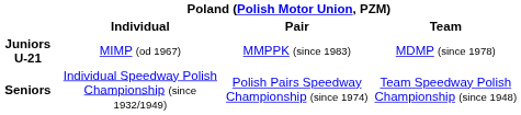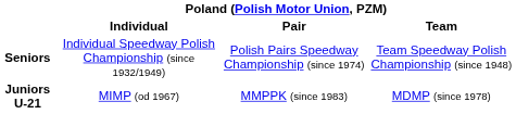 <table class="toccolours" style="text-align: center; width: 75%"  align=center>
 <tr>
 <th rowspan=2></th>
 <th colspan=3>Poland (<a href='#'>Polish Motor Union</a>, PZM)</th>
 </tr>
 <tr>
 <th>Individual</th>
 <th>Pair</th>
 <th>Team</th>
 </tr>
 <tr>
+<th>Seniors</th>
+<td><a href='#'>Individual Speedway Polish Championship</a> <small>(since 1932/1949)</small></td>
+<td><a href='#'>Polish Pairs Speedway Championship</a> <small>(since 1974)</small></td>
+<td><a href='#'>Team Speedway Polish Championship</a> <small>(since 1948)</small></td>
+</tr>
+<tr>
 <th>Juniors U-21</th>
 <td><a href='#'>MIMP</a> <small>(od 1967)</small></td>
 <td><a href='#'>MMPPK</a> <small>(since 1983)</small></td>
 <td><a href='#'>MDMP</a> <small>(since 1978)</small></td>
 </tr>
-<tr>
-<th>Seniors</th>
-<td><a href='#'>Individual Speedway Polish Championship</a> <small>(since 1932/1949)</small></td>
-<td><a href='#'>Polish Pairs Speedway Championship</a> <small>(since 1974)</small></td>
-<td><a href='#'>Team Speedway Polish Championship</a> <small>(since 1948)</small></td>
-</tr>
 </table>
